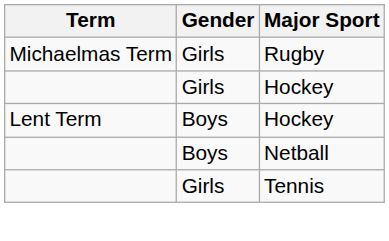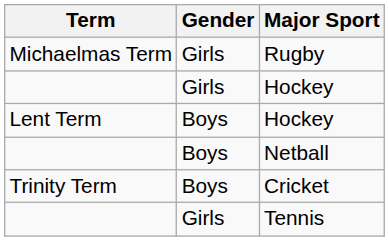 <table class="wikitable">
 <tr>
 <th>Term</th>
 <th>Gender</th>
 <th>Major Sport</th>
 </tr>
 <tr>
 <td>Michaelmas Term</td>
 <td>Girls</td>
 <td>Rugby</td>
 </tr>
 <tr>
 <td></td>
 <td>Girls</td>
 <td>Hockey</td>
 </tr>
 <tr>
 <td>Lent Term</td>
 <td>Boys</td>
 <td>Hockey</td>
 </tr>
 <tr>
 <td></td>
 <td>Boys</td>
 <td>Netball</td>
 </tr>
 <tr>
+<td>Trinity Term</td>
+<td>Boys</td>
+<td>Cricket</td>
+</tr>
+<tr>
 <td></td>
 <td>Girls</td>
 <td>Tennis</td>
 </tr>
 </table>
